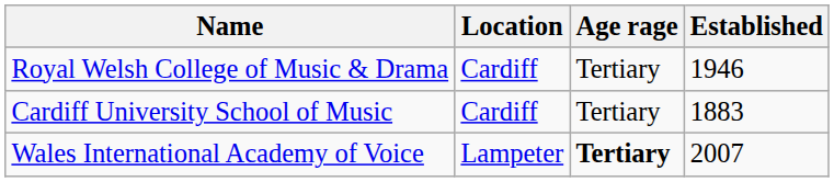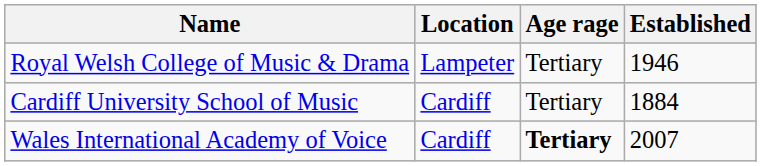 <table class="wikitable sortable">
 <tr>
 <th>Name</th>
 <th>Location</th>
 <th>Age rage</th>
 <th>Established</th>
 </tr>
 <tr>
 <td><a href='#'>Royal Welsh College of Music & Drama</a></td>
-<td><a href='#'>Cardiff</a></td>
+<td><a href='#'>Lampeter</a></td>
 <td>Tertiary</td>
 <td>1946</td>
 </tr>
 <tr>
 <td><a href='#'>Cardiff University School of Music</a></td>
 <td><a href='#'>Cardiff</a></td>
 <td>Tertiary</td>
-<td>1883</td>
+<td>1884</td>
 </tr>
 <tr>
 <td><a href='#'>Wales International Academy of Voice</a></td>
-<td><a href='#'>Lampeter</a></td>
+<td><a href='#'>Cardiff</a></td>
 <td><strong>Tertiary</strong></td>
 <td>2007</td>
 </tr>
 </table>
